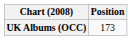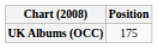 <table class="wikitable plainrowheaders" style="text-align:center;">
 <tr>
 <th scope="column">Chart (2008)</th>
 <th scope="column">Position</th>
 </tr>
 <tr>
 <th scope="row">UK Albums (OCC)</th>
-<td>173</td>
+<td>175</td>
 </tr>
 </table>
